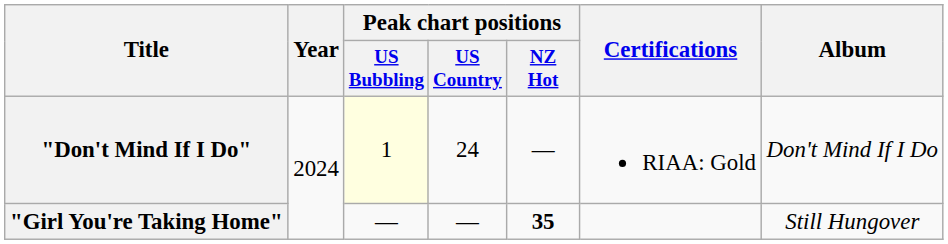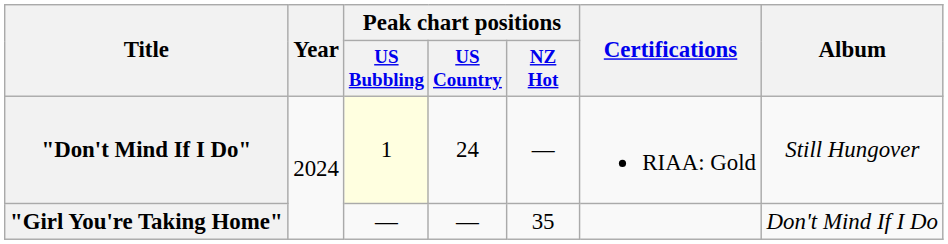 <table class="wikitable plainrowheaders" style="text-align:center">
 <tr>
 <th scope="col" rowspan="2">Title</th>
 <th scope="col" rowspan="2">Year</th>
 <th scope="col" colspan="3">Peak chart positions</th>
 <th rowspan="2"><a href='#'>Certifications</a></th>
 <th rowspan="2" scope="col">Album</th>
 </tr>
 <tr style="font-size:smaller;">
 <th scope="col" width="45"><a href='#'>US<br>Bubbling</a><br></th>
 <th scope="col" width="45"><a href='#'>US<br>Country</a><br></th>
 <th scope="col" width="45"><a href='#'>NZ<br>Hot</a><br></th>
 </tr>
 <tr>
 <th scope="row">"Don't Mind If I Do"<br></th>
 <td rowspan="2">2024</td>
 <td style="background: lightyellow;">1</td>
 <td>24</td>
 <td>—</td>
 <td><br><ul><li>RIAA: Gold</li></ul></td>
-<td><em>Don't Mind If I Do</em></td>
+<td><em>Still Hungover</em></td>
 </tr>
 <tr>
 <th scope="row">"Girl You're Taking Home"</th>
 <td>—</td>
 <td>—</td>
-<td><strong>35</strong></td>
+<td>35</td>
 <td></td>
-<td><em>Still Hungover</em></td>
+<td><em>Don't Mind If I Do</em></td>
 </tr>
 </table>
